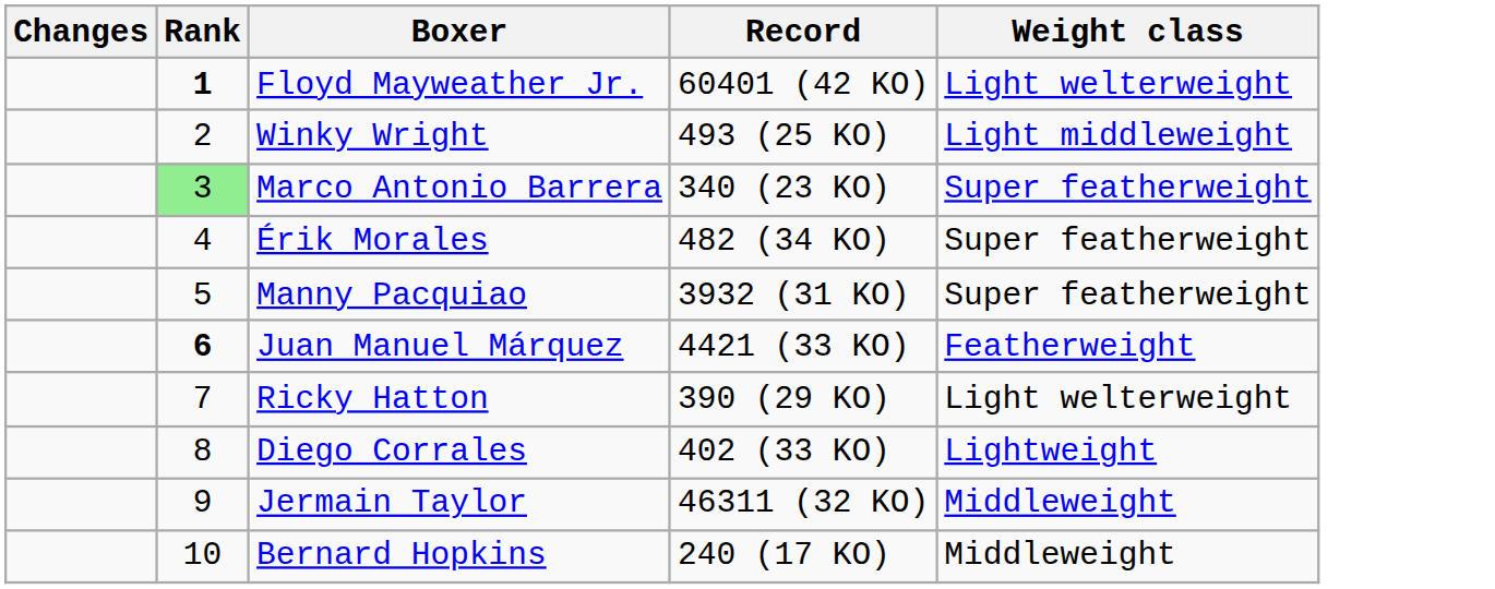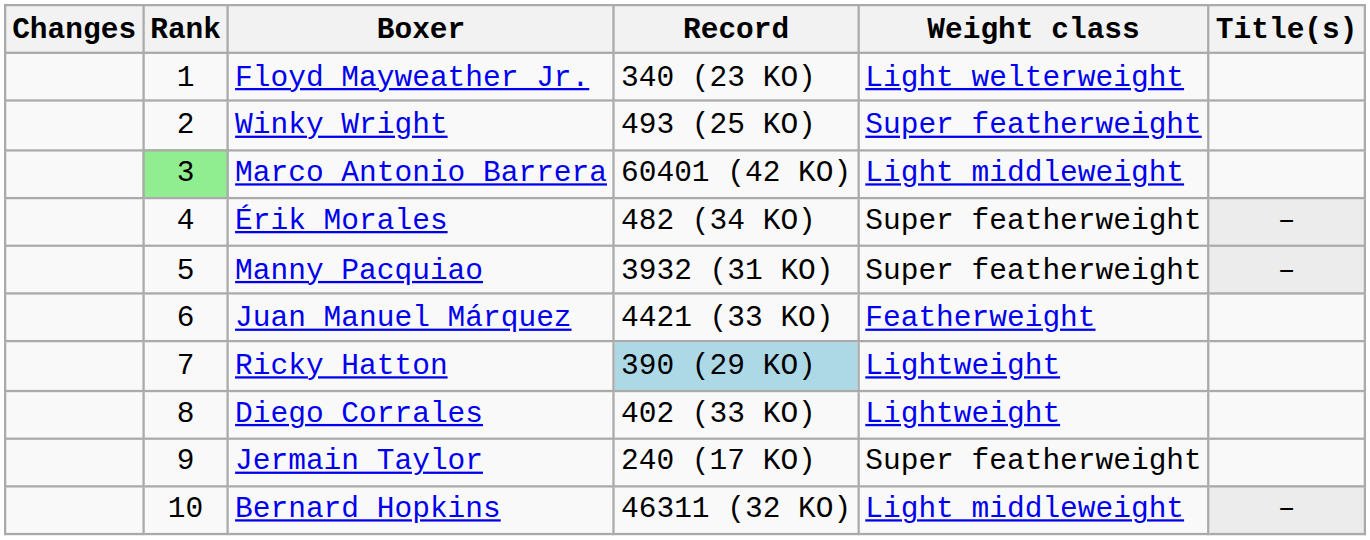 <table class="wikitable ">
 <tr>
 <th>Changes</th>
 <th>Rank</th>
 <th>Boxer</th>
 <th>Record</th>
 <th>Weight class</th>
+<th>Title(s)</th>
 </tr>
 <tr>
 <td align=center></td>
-<td align=center><strong>1</strong></td>
+<td align=center>1</td>
 <td><a href='#'>Floyd Mayweather Jr.</a></td>
-<td>60401 (42 KO)</td>
+<td>340 (23 KO)</td>
 <td><a href='#'>Light welterweight</a></td>
+<td></td>
 </tr>
 <tr>
 <td align=center></td>
 <td align=center>2</td>
 <td><a href='#'>Winky Wright</a></td>
 <td>493 (25 KO)</td>
-<td><a href='#'>Light middleweight</a></td>
+<td><a href='#'>Super featherweight</a></td>
+<td></td>
 </tr>
 <tr>
 <td align=center></td>
 <td align=center style="background: lightgreen;">3</td>
 <td><a href='#'>Marco Antonio Barrera</a></td>
-<td>340 (23 KO)</td>
-<td><a href='#'>Super featherweight</a></td>
+<td>60401 (42 KO)</td>
+<td><a href='#'>Light middleweight</a></td>
+<td></td>
 </tr>
 <tr>
 <td align=center></td>
 <td align=center>4</td>
 <td><a href='#'>Érik Morales</a></td>
 <td>482 (34 KO)</td>
 <td>Super featherweight</td>
+<td align=center bgcolor=#ECECEC data-sort-value="Z">–</td>
 </tr>
 <tr>
 <td align=center></td>
 <td align=center>5</td>
 <td><a href='#'>Manny Pacquiao</a></td>
 <td>3932 (31 KO)</td>
 <td>Super featherweight</td>
+<td align=center bgcolor=#ECECEC data-sort-value="Z">–</td>
 </tr>
 <tr>
 <td align=center></td>
-<td align=center><strong>6</strong></td>
+<td align=center>6</td>
 <td><a href='#'>Juan Manuel Márquez</a></td>
 <td>4421 (33 KO)</td>
 <td><a href='#'>Featherweight</a></td>
+<td></td>
 </tr>
 <tr>
 <td align=center></td>
 <td align=center>7</td>
 <td><a href='#'>Ricky Hatton</a></td>
-<td>390 (29 KO)</td>
-<td>Light welterweight</td>
+<td style="background: lightblue;">390 (29 KO)</td>
+<td><a href='#'>Lightweight</a></td>
+<td></td>
 </tr>
 <tr>
 <td align=center></td>
 <td align=center>8</td>
 <td><a href='#'>Diego Corrales</a></td>
 <td>402 (33 KO)</td>
 <td><a href='#'>Lightweight</a></td>
+<td></td>
 </tr>
 <tr>
 <td align=center></td>
 <td align=center>9</td>
 <td><a href='#'>Jermain Taylor</a></td>
-<td>46311 (32 KO)</td>
-<td><a href='#'>Middleweight</a></td>
+<td>240 (17 KO)</td>
+<td>Super featherweight</td>
+<td></td>
 </tr>
 <tr>
 <td align=center></td>
 <td align=center>10</td>
 <td><a href='#'>Bernard Hopkins</a></td>
-<td>240 (17 KO)</td>
-<td>Middleweight</td>
+<td>46311 (32 KO)</td>
+<td><a href='#'>Light middleweight</a></td>
+<td align=center bgcolor=#ECECEC data-sort-value="Z">–</td>
 </tr>
 </table>
